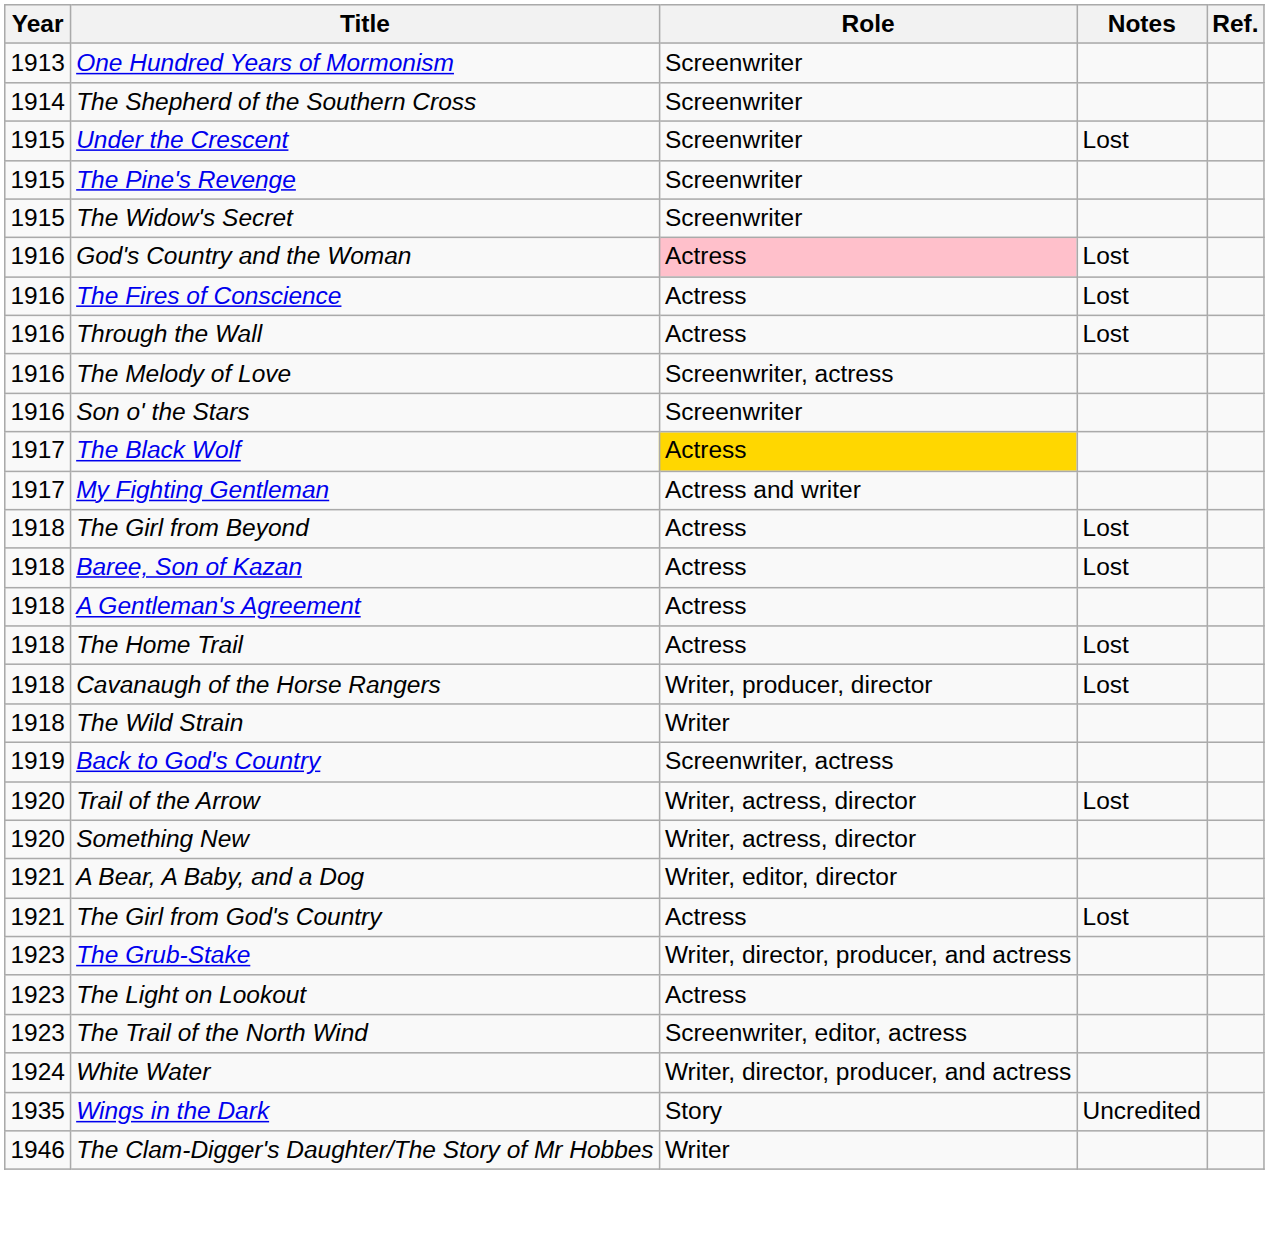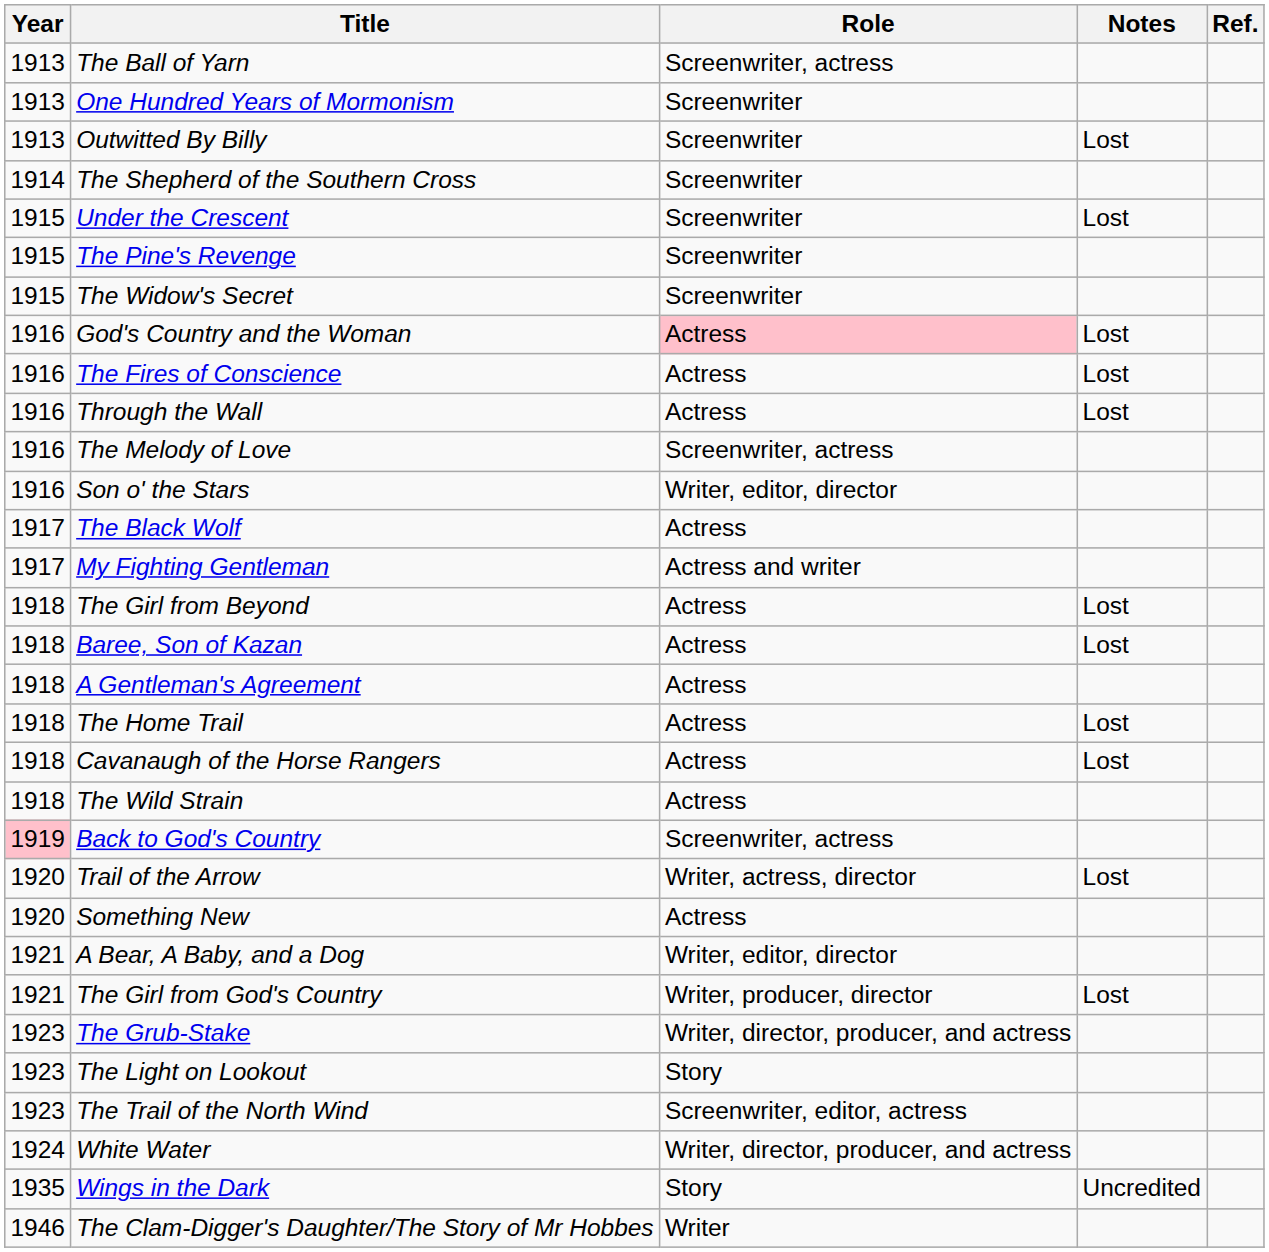 <table class="wikitable sortable">
 <tr>
 <th>Year</th>
 <th>Title</th>
 <th>Role</th>
 <th>Notes</th>
 <th class="unsortable">Ref.</th>
 </tr>
 <tr>
 <td>1913</td>
+<td data-sort-value="Ball of Yarn, The"><em>The Ball of Yarn</em></td>
+<td>Screenwriter, actress</td>
+<td></td>
+<td></td>
+</tr>
+<tr>
+<td>1913</td>
 <td><em><a href='#'>One Hundred Years of Mormonism</a></em></td>
 <td>Screenwriter</td>
 <td></td>
+<td></td>
+</tr>
+<tr>
+<td>1913</td>
+<td><em>Outwitted By Billy</em></td>
+<td>Screenwriter</td>
+<td>Lost</td>
 <td></td>
 </tr>
 <tr>
 <td>1914</td>
 <td><em>The Shepherd of the Southern Cross</em></td>
 <td>Screenwriter</td>
 <td></td>
 <td></td>
 </tr>
 <tr>
 <td>1915</td>
 <td><em><a href='#'>Under the Crescent</a></em></td>
 <td>Screenwriter</td>
 <td>Lost</td>
 <td></td>
 </tr>
 <tr>
 <td>1915</td>
 <td data-sort-value="Pine's Revenge, The"><em><a href='#'>The Pine's Revenge</a></em></td>
 <td>Screenwriter</td>
 <td></td>
 <td></td>
 </tr>
 <tr>
 <td>1915</td>
 <td data-sort-value="Widow's Secret, The"><em>The Widow's Secret</em></td>
 <td>Screenwriter</td>
 <td></td>
 <td></td>
 </tr>
 <tr>
 <td>1916</td>
 <td><em>God's Country and the Woman</em></td>
 <td style="background: pink;">Actress</td>
 <td>Lost</td>
 <td></td>
 </tr>
 <tr>
 <td>1916</td>
 <td data-sort-value="Fires of Conscience, The"><em><a href='#'>The Fires of Conscience</a></em></td>
 <td>Actress</td>
 <td>Lost</td>
 <td></td>
 </tr>
 <tr>
 <td>1916</td>
 <td><em>Through the Wall</em></td>
 <td>Actress</td>
 <td>Lost</td>
 <td></td>
 </tr>
 <tr>
 <td>1916</td>
 <td><em>The Melody of Love</em></td>
 <td>Screenwriter, actress</td>
 <td></td>
 <td></td>
 </tr>
 <tr>
 <td>1916</td>
 <td><em>Son o' the Stars</em></td>
-<td>Screenwriter</td>
+<td>Writer, editor, director</td>
 <td></td>
 <td></td>
 </tr>
 <tr>
 <td>1917</td>
 <td data-sort-value="Black Wolf, The"><em><a href='#'>The Black Wolf</a></em></td>
-<td style="background: gold;">Actress</td>
+<td>Actress</td>
 <td></td>
 <td></td>
 </tr>
 <tr>
 <td>1917</td>
 <td><em><a href='#'>My Fighting Gentleman</a></em></td>
 <td>Actress and writer</td>
 <td></td>
 <td></td>
 </tr>
 <tr>
 <td>1918</td>
 <td data-sort-value="Girl from Beyond, The"><em>The Girl from Beyond</em></td>
 <td>Actress</td>
 <td>Lost</td>
 <td></td>
 </tr>
 <tr>
 <td>1918</td>
 <td><em><a href='#'>Baree, Son of Kazan</a></em></td>
 <td>Actress</td>
 <td>Lost</td>
 <td></td>
 </tr>
 <tr>
 <td>1918</td>
 <td><em><a href='#'>A Gentleman's Agreement</a></em></td>
 <td>Actress</td>
 <td></td>
 <td></td>
 </tr>
 <tr>
 <td>1918</td>
 <td data-sort-value="Home Trail, The"><em>The Home Trail</em></td>
 <td>Actress</td>
 <td>Lost</td>
 <td></td>
 </tr>
 <tr>
 <td>1918</td>
 <td><em>Cavanaugh of the Horse Rangers</em></td>
-<td>Writer, producer, director</td>
+<td>Actress</td>
 <td>Lost</td>
 <td></td>
 </tr>
 <tr>
 <td>1918</td>
 <td data-sort-value="Wild Strain, The"><em>The Wild Strain</em></td>
-<td>Writer</td>
+<td>Actress</td>
 <td></td>
 <td></td>
 </tr>
 <tr>
-<td>1919</td>
+<td style="background: pink;">1919</td>
 <td><em><a href='#'>Back to God's Country</a></em></td>
 <td>Screenwriter, actress</td>
 <td></td>
 <td></td>
 </tr>
 <tr>
 <td>1920</td>
 <td><em>Trail of the Arrow</em></td>
 <td>Writer, actress, director</td>
 <td>Lost</td>
 <td></td>
 </tr>
 <tr>
 <td>1920</td>
 <td><em>Something New</em></td>
-<td>Writer, actress, director</td>
+<td>Actress</td>
 <td></td>
 <td></td>
 </tr>
 <tr>
 <td>1921</td>
 <td><em>A Bear, A Baby, and a Dog</em></td>
 <td>Writer, editor, director</td>
 <td></td>
 <td></td>
 </tr>
 <tr>
 <td>1921</td>
 <td data-sort-value="Girl from God's Country, The"><em>The Girl from God's Country</em></td>
-<td>Actress</td>
+<td>Writer, producer, director</td>
 <td>Lost</td>
 <td></td>
 </tr>
 <tr>
 <td>1923</td>
 <td data-sort-value="Grub-Stake, The"><em><a href='#'>The Grub-Stake</a></em></td>
 <td>Writer, director, producer, and actress</td>
 <td></td>
 <td></td>
 </tr>
 <tr>
 <td>1923</td>
 <td><em>The Light on Lookout</em></td>
-<td>Actress</td>
+<td>Story</td>
 <td></td>
 <td></td>
 </tr>
 <tr>
 <td>1923</td>
 <td><em>The Trail of the North Wind</em></td>
 <td>Screenwriter, editor, actress</td>
 <td></td>
 <td></td>
 </tr>
 <tr>
 <td>1924</td>
 <td><em>White Water</em></td>
 <td>Writer, director, producer, and actress</td>
 <td></td>
 <td></td>
 </tr>
 <tr>
 <td>1935</td>
 <td><em><a href='#'>Wings in the Dark</a></em></td>
 <td>Story</td>
 <td>Uncredited</td>
 <td></td>
 </tr>
 <tr>
 <td>1946</td>
 <td data-sort-value="Clam-Digger's Daughter/The Story of Mr Hobbes, The"><em>The Clam-Digger's Daughter/The Story of Mr Hobbes</em></td>
 <td>Writer</td>
 <td></td>
 <td></td>
 </tr>
 </table>
